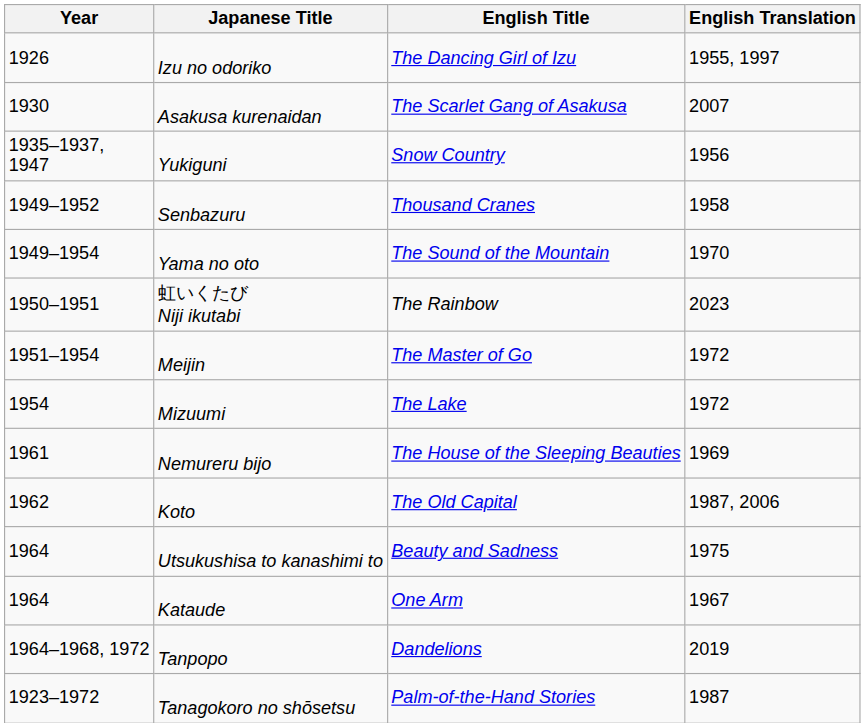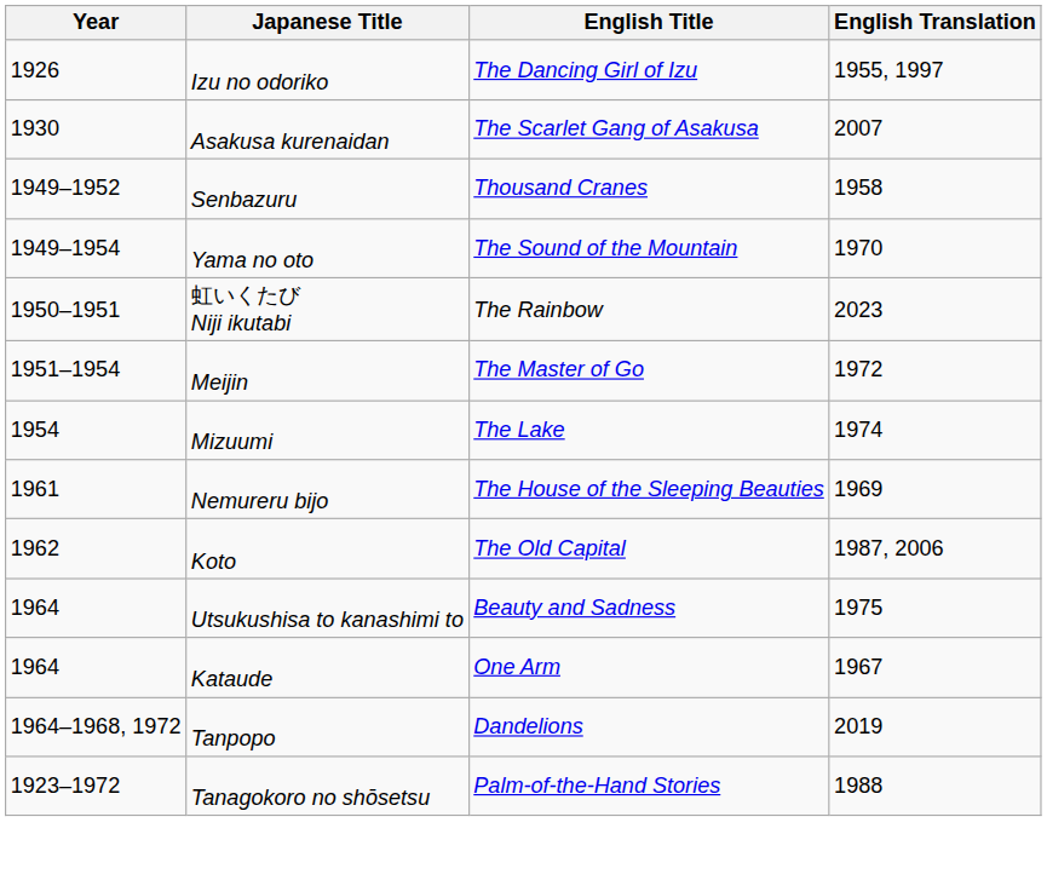 <table class="wikitable">
 <tr>
 <th>Year</th>
 <th>Japanese Title</th>
 <th>English Title</th>
 <th>English Translation</th>
 </tr>
 <tr>
 <td>1926</td>
 <td><br><em>Izu no odoriko</em></td>
 <td><em><a href='#'>The Dancing Girl of Izu</a></em></td>
 <td>1955, 1997</td>
 </tr>
 <tr>
 <td>1930</td>
 <td><br><em>Asakusa kurenaidan</em></td>
 <td><em><a href='#'>The Scarlet Gang of Asakusa</a></em></td>
 <td>2007</td>
-</tr>
-<tr>
-<td>1935–1937,<br>1947</td>
-<td><br><em>Yukiguni</em></td>
-<td><em><a href='#'>Snow Country</a></em></td>
-<td>1956</td>
 </tr>
 <tr>
 <td>1949–1952</td>
 <td><br><em>Senbazuru</em></td>
 <td><em><a href='#'>Thousand Cranes</a></em></td>
 <td>1958</td>
 </tr>
 <tr>
 <td>1949–1954</td>
 <td><br><em>Yama no oto</em></td>
 <td><em><a href='#'>The Sound of the Mountain</a></em></td>
 <td>1970</td>
 </tr>
 <tr>
 <td>1950–1951</td>
 <td>虹いくたび<br><em>Niji ikutabi</em></td>
 <td><em>The Rainbow</em></td>
 <td>2023</td>
 </tr>
 <tr>
 <td>1951–1954</td>
 <td><br><em>Meijin</em></td>
 <td><em><a href='#'>The Master of Go</a></em></td>
 <td>1972</td>
 </tr>
 <tr>
 <td>1954</td>
 <td><br><em>Mizuumi</em></td>
 <td><em><a href='#'>The Lake</a></em></td>
-<td>1972</td>
+<td>1974</td>
 </tr>
 <tr>
 <td>1961</td>
 <td><br><em>Nemureru bijo</em></td>
 <td><em><a href='#'>The House of the Sleeping Beauties</a></em></td>
 <td>1969</td>
 </tr>
 <tr>
 <td>1962</td>
 <td><br><em>Koto</em></td>
 <td><em><a href='#'>The Old Capital</a></em></td>
 <td>1987, 2006</td>
 </tr>
 <tr>
 <td>1964</td>
 <td><br><em>Utsukushisa to kanashimi to</em></td>
 <td><em><a href='#'>Beauty and Sadness</a></em></td>
 <td>1975</td>
 </tr>
 <tr>
 <td>1964</td>
 <td><br><em>Kataude</em></td>
 <td><em><a href='#'>One Arm</a></em></td>
 <td>1967</td>
 </tr>
 <tr>
 <td>1964–1968, 1972</td>
 <td><br><em>Tanpopo</em></td>
 <td><em><a href='#'>Dandelions</a></em></td>
 <td>2019</td>
 </tr>
 <tr>
 <td>1923–1972</td>
 <td><br><em>Tanagokoro no shōsetsu</em></td>
 <td><em><a href='#'>Palm-of-the-Hand Stories</a></em></td>
-<td>1987</td>
+<td>1988</td>
 </tr>
 </table>
